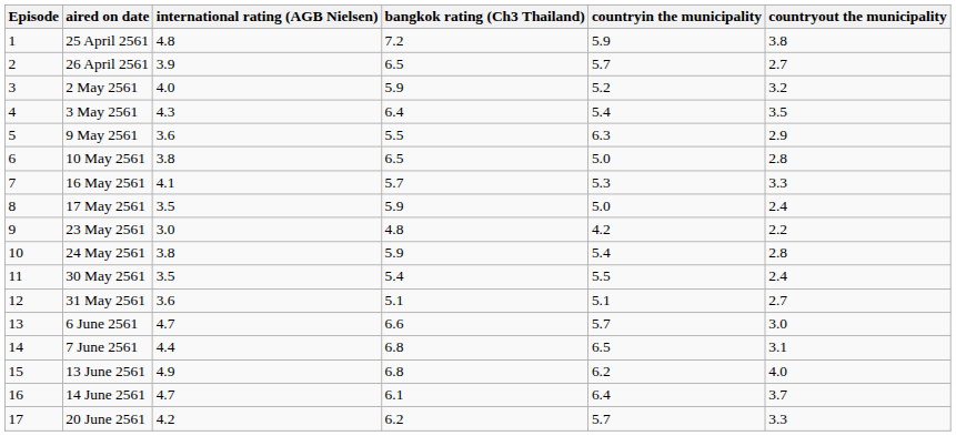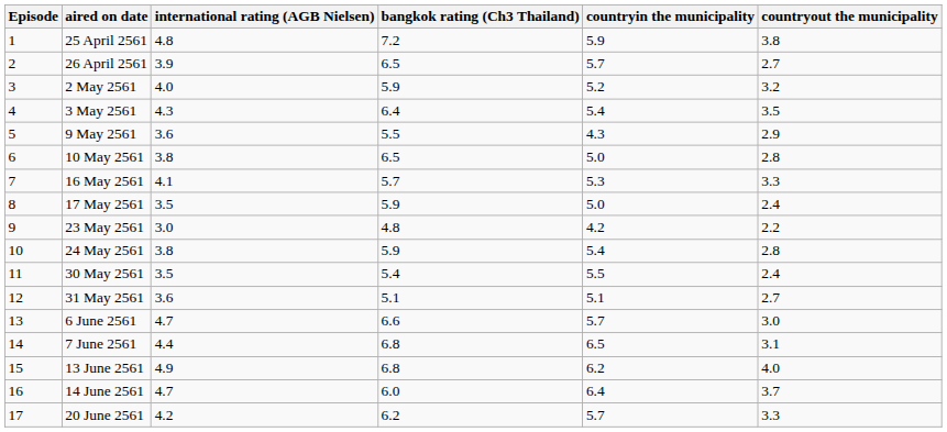 <table class="wikitable">
 <tr>
 <th><strong>Episode</strong></th>
 <th><strong>aired on date</strong></th>
 <th>international rating (AGB Nielsen)</th>
 <th>bangkok rating (Ch3 Thailand)</th>
 <th>country<abbr>in the municipality</abbr></th>
 <th>country<abbr>out the municipality</abbr></th>
 </tr>
 <tr>
 <td>1</td>
 <td>25 April 2561</td>
 <td>4.8</td>
 <td>7.2</td>
 <td>5.9</td>
 <td>3.8</td>
 </tr>
 <tr>
 <td>2</td>
 <td>26 April 2561</td>
 <td>3.9</td>
 <td>6.5</td>
 <td>5.7</td>
 <td>2.7</td>
 </tr>
 <tr>
 <td>3</td>
 <td>2 May 2561</td>
 <td>4.0</td>
 <td>5.9</td>
 <td>5.2</td>
 <td>3.2</td>
 </tr>
 <tr>
 <td>4</td>
 <td>3 May 2561</td>
 <td>4.3</td>
 <td>6.4</td>
 <td>5.4</td>
 <td>3.5</td>
 </tr>
 <tr>
 <td>5</td>
 <td>9 May 2561</td>
 <td>3.6</td>
 <td>5.5</td>
-<td>6.3</td>
+<td>4.3</td>
 <td>2.9</td>
 </tr>
 <tr>
 <td>6</td>
 <td>10 May 2561</td>
 <td>3.8</td>
 <td>6.5</td>
 <td>5.0</td>
 <td>2.8</td>
 </tr>
 <tr>
 <td>7</td>
 <td>16 May 2561</td>
 <td>4.1</td>
 <td>5.7</td>
 <td>5.3</td>
 <td>3.3</td>
 </tr>
 <tr>
 <td>8</td>
 <td>17 May 2561</td>
 <td>3.5</td>
 <td>5.9</td>
 <td>5.0</td>
 <td>2.4</td>
 </tr>
 <tr>
 <td>9</td>
 <td>23 May 2561</td>
 <td>3.0</td>
 <td>4.8</td>
 <td>4.2</td>
 <td>2.2</td>
 </tr>
 <tr>
 <td>10</td>
 <td>24 May 2561</td>
 <td>3.8</td>
 <td>5.9</td>
 <td>5.4</td>
 <td>2.8</td>
 </tr>
 <tr>
 <td>11</td>
 <td>30 May 2561</td>
 <td>3.5</td>
 <td>5.4</td>
 <td>5.5</td>
 <td>2.4</td>
 </tr>
 <tr>
 <td>12</td>
 <td>31 May 2561</td>
 <td>3.6</td>
 <td>5.1</td>
 <td>5.1</td>
 <td>2.7</td>
 </tr>
 <tr>
 <td>13</td>
 <td>6 June 2561</td>
 <td>4.7</td>
 <td>6.6</td>
 <td>5.7</td>
 <td>3.0</td>
 </tr>
 <tr>
 <td>14</td>
 <td>7 June 2561</td>
 <td>4.4</td>
 <td>6.8</td>
 <td>6.5</td>
 <td>3.1</td>
 </tr>
 <tr>
 <td>15</td>
 <td>13 June 2561</td>
 <td>4.9</td>
 <td>6.8</td>
 <td>6.2</td>
 <td>4.0</td>
 </tr>
 <tr>
 <td>16</td>
 <td>14 June 2561</td>
 <td>4.7</td>
-<td>6.1</td>
+<td>6.0</td>
 <td>6.4</td>
 <td>3.7</td>
 </tr>
 <tr>
 <td>17</td>
 <td>20 June 2561</td>
 <td>4.2</td>
 <td>6.2</td>
 <td>5.7</td>
 <td>3.3</td>
 </tr>
 </table>
